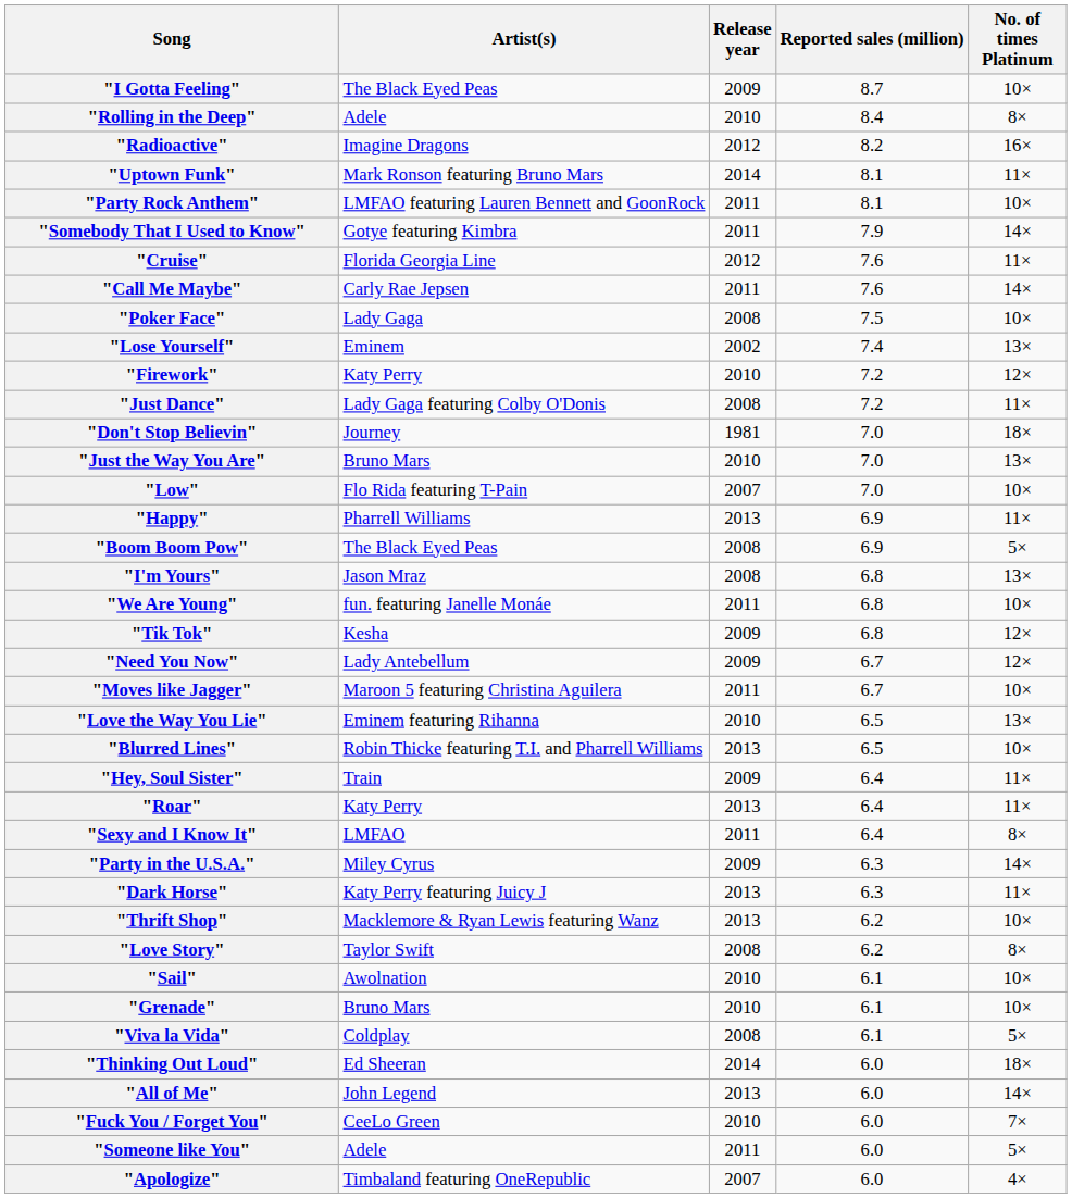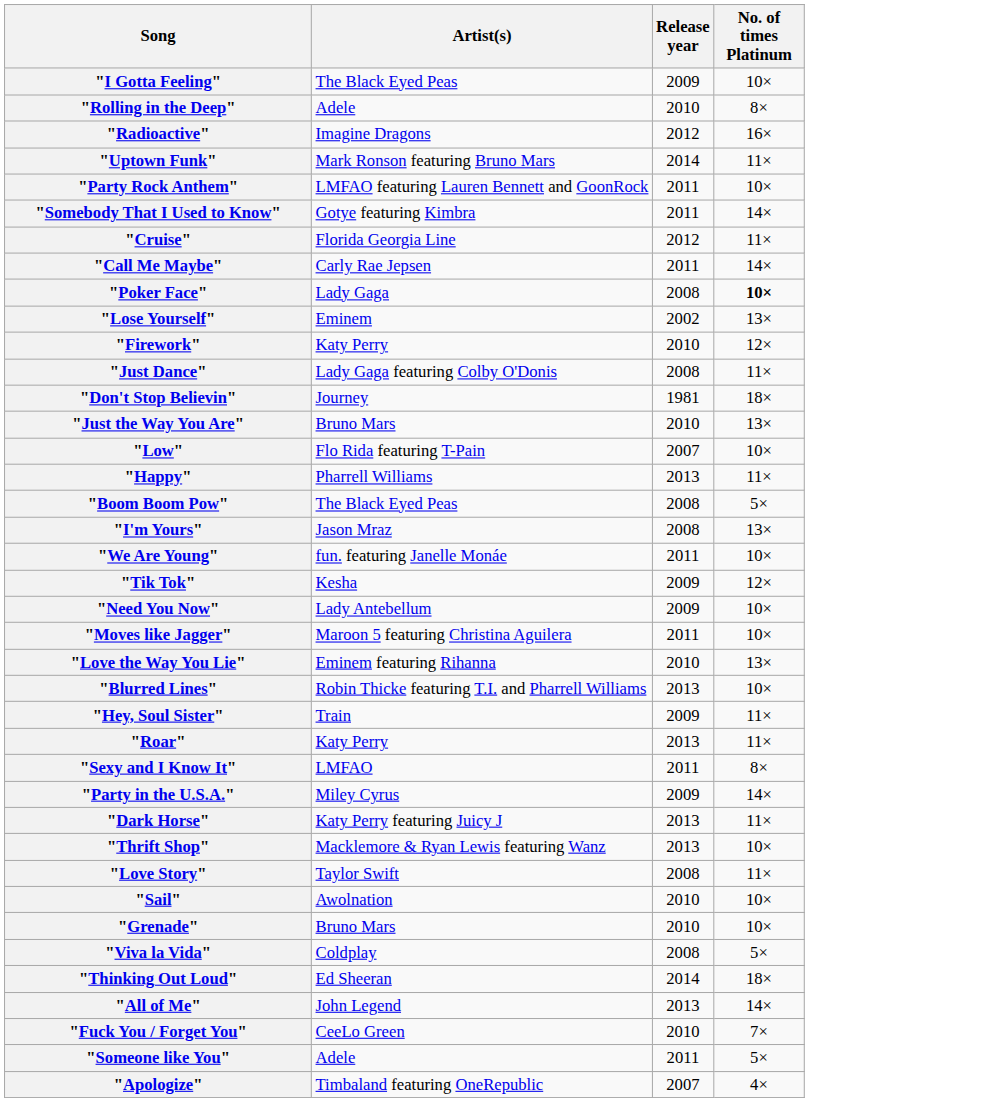 <table class="wikitable sortable plainrowheaders">
 <tr>
 <th style="width:18em;">Song</th>
 <th>Artist(s)</th>
 <th>Release<br>year</th>
-<th scope="col">Reported sales (million)</th>
 <th style="width:5em;">No. of times Platinum</th>
 </tr>
 <tr>
 <th scope="row">"<a href='#'>I Gotta Feeling</a>"</th>
 <td><a href='#'>The Black Eyed Peas</a></td>
 <td style="text-align: center;">2009</td>
-<td style="text-align: center;">8.7</td>
 <td style="text-align: center;">10×</td>
 </tr>
 <tr>
 <th scope="row">"<a href='#'>Rolling in the Deep</a>"</th>
 <td><a href='#'>Adele</a></td>
 <td style="text-align: center;">2010</td>
-<td style="text-align: center;">8.4</td>
 <td style="text-align: center;">8×</td>
 </tr>
 <tr>
 <th scope="row">"<a href='#'>Radioactive</a>"</th>
 <td><a href='#'>Imagine Dragons</a></td>
 <td style="text-align: center;">2012</td>
-<td style="text-align: center;">8.2</td>
 <td style="text-align: center;">16×</td>
 </tr>
 <tr>
 <th scope="row">"<a href='#'>Uptown Funk</a>"</th>
 <td><a href='#'>Mark Ronson</a> featuring <a href='#'>Bruno Mars</a></td>
 <td align="center">2014</td>
-<td align="center">8.1</td>
 <td align="center">11×</td>
 </tr>
 <tr>
 <th scope="row">"<a href='#'>Party Rock Anthem</a>"</th>
 <td><a href='#'>LMFAO</a> featuring <a href='#'>Lauren Bennett</a> and <a href='#'>GoonRock</a></td>
 <td style="text-align: center;">2011</td>
-<td style="text-align: center;">8.1</td>
 <td style="text-align: center;">10×</td>
 </tr>
 <tr>
 <th scope="row">"<a href='#'>Somebody That I Used to Know</a>"</th>
 <td><a href='#'>Gotye</a> featuring <a href='#'>Kimbra</a></td>
 <td style="text-align: center;">2011</td>
-<td style="text-align: center;">7.9</td>
 <td style="text-align: center;">14×</td>
 </tr>
 <tr>
 <th scope="row">"<a href='#'>Cruise</a>"</th>
 <td><a href='#'>Florida Georgia Line</a></td>
 <td align="center">2012</td>
-<td align="center">7.6</td>
 <td style="text-align: center;">11×</td>
 </tr>
 <tr>
 <th scope="row">"<a href='#'>Call Me Maybe</a>"</th>
 <td><a href='#'>Carly Rae Jepsen</a></td>
 <td align="center">2011</td>
-<td align="center">7.6</td>
 <td style="text-align: center;">14×</td>
 </tr>
 <tr>
 <th scope="row">"<a href='#'>Poker Face</a>"</th>
 <td><a href='#'>Lady Gaga</a></td>
 <td style="text-align: center;">2008</td>
-<td style="text-align: center;">7.5</td>
-<td style="text-align: center;">10×</td>
+<td style="text-align: center;"><strong>10×</strong></td>
 </tr>
 <tr>
 <th scope="row">"<a href='#'>Lose Yourself</a>"</th>
 <td><a href='#'>Eminem</a></td>
 <td align="center">2002</td>
-<td align="center">7.4</td>
 <td align="center">13×</td>
 </tr>
 <tr>
 <th scope="row">"<a href='#'>Firework</a>"</th>
 <td><a href='#'>Katy Perry</a></td>
 <td align="center">2010</td>
-<td align="center">7.2</td>
 <td align="center">12×</td>
 </tr>
 <tr>
 <th scope="row">"<a href='#'>Just Dance</a>"</th>
 <td><a href='#'>Lady Gaga</a> featuring <a href='#'>Colby O'Donis</a></td>
 <td align="center">2008</td>
-<td align="center">7.2</td>
 <td align="center">11×</td>
 </tr>
 <tr>
 <th scope="row">"<a href='#'>Don't Stop Believin</a>"</th>
 <td><a href='#'>Journey</a></td>
 <td align="center">1981</td>
-<td align="center">7.0</td>
 <td align="center">18×</td>
 </tr>
 <tr>
 <th scope="row">"<a href='#'>Just the Way You Are</a>"</th>
 <td><a href='#'>Bruno Mars</a></td>
 <td align="center">2010</td>
-<td align="center">7.0</td>
 <td align="center">13×</td>
 </tr>
 <tr>
 <th scope="row">"<a href='#'>Low</a>"</th>
 <td><a href='#'>Flo Rida</a> featuring <a href='#'>T-Pain</a></td>
 <td align="center">2007</td>
-<td align="center">7.0</td>
 <td align="center">10×</td>
 </tr>
 <tr>
 <th scope="row">"<a href='#'>Happy</a>"</th>
 <td><a href='#'>Pharrell Williams</a></td>
 <td style="text-align: center;">2013</td>
-<td style="text-align: center;">6.9</td>
 <td style="text-align: center;">11×</td>
 </tr>
 <tr>
 <th scope="row">"<a href='#'>Boom Boom Pow</a>"</th>
 <td><a href='#'>The Black Eyed Peas</a></td>
 <td style="text-align: center;">2008</td>
-<td style="text-align: center;">6.9</td>
 <td style="text-align: center;">5×</td>
 </tr>
 <tr>
 <th scope="row">"<a href='#'>I'm Yours</a>"</th>
 <td><a href='#'>Jason Mraz</a></td>
 <td style="text-align: center;">2008</td>
-<td style="text-align: center;">6.8</td>
 <td style="text-align: center;">13×</td>
 </tr>
 <tr>
 <th scope="row">"<a href='#'>We Are Young</a>"</th>
 <td><a href='#'>fun.</a> featuring <a href='#'>Janelle Monáe</a></td>
 <td style="text-align: center">2011</td>
-<td style="text-align: center;">6.8</td>
 <td style="text-align: center;">10×</td>
 </tr>
 <tr>
 <th scope="row">"<a href='#'>Tik Tok</a>"</th>
 <td><a href='#'>Kesha</a></td>
 <td align="center">2009</td>
-<td align="center">6.8</td>
 <td align="center">12×</td>
 </tr>
 <tr>
 <th scope="row">"<a href='#'>Need You Now</a>"</th>
 <td><a href='#'>Lady Antebellum</a></td>
 <td align="center">2009</td>
-<td align="center">6.7</td>
-<td align="center">12×</td>
+<td style="text-align: center;">10×</td>
 </tr>
 <tr>
 <th scope="row">"<a href='#'>Moves like Jagger</a>"</th>
 <td><a href='#'>Maroon 5</a> featuring <a href='#'>Christina Aguilera</a></td>
 <td align="center">2011</td>
-<td align="center">6.7</td>
 <td align="center">10×</td>
 </tr>
 <tr>
 <th scope="row">"<a href='#'>Love the Way You Lie</a>"</th>
 <td><a href='#'>Eminem</a> featuring <a href='#'>Rihanna</a></td>
 <td align="center">2010</td>
-<td align="center">6.5</td>
 <td align="center">13×</td>
 </tr>
 <tr>
 <th scope="row">"<a href='#'>Blurred Lines</a>"</th>
 <td><a href='#'>Robin Thicke</a> featuring <a href='#'>T.I.</a> and <a href='#'>Pharrell Williams</a></td>
 <td style="text-align: center;">2013</td>
-<td style="text-align: center;">6.5</td>
 <td style="text-align: center;">10×</td>
 </tr>
 <tr>
 <th scope="row">"<a href='#'>Hey, Soul Sister</a>"</th>
 <td><a href='#'>Train</a></td>
 <td style="text-align: center;">2009</td>
-<td style="text-align: center;">6.4</td>
 <td style="text-align: center;">11×</td>
 </tr>
 <tr>
 <th scope="row">"<a href='#'>Roar</a>"</th>
 <td><a href='#'>Katy Perry</a></td>
 <td style="text-align: center;">2013</td>
-<td style="text-align: center;">6.4</td>
 <td align="center">11×</td>
 </tr>
 <tr>
 <th scope="row">"<a href='#'>Sexy and I Know It</a>"</th>
 <td><a href='#'>LMFAO</a></td>
 <td style="text-align: center">2011</td>
-<td style="text-align: center;">6.4</td>
 <td style="text-align: center;">8×</td>
 </tr>
 <tr>
 <th scope="row">"<a href='#'>Party in the U.S.A.</a>"</th>
 <td><a href='#'>Miley Cyrus</a></td>
 <td style="text-align: center;">2009</td>
-<td style="text-align: center;">6.3</td>
 <td style="text-align: center;">14×</td>
 </tr>
 <tr>
 <th scope="row">"<a href='#'>Dark Horse</a>"</th>
 <td><a href='#'>Katy Perry</a> featuring <a href='#'>Juicy J</a></td>
 <td align="center">2013</td>
-<td align="center">6.3</td>
 <td align="center">11×</td>
 </tr>
 <tr>
 <th scope="row">"<a href='#'>Thrift Shop</a>"</th>
 <td><a href='#'>Macklemore & Ryan Lewis</a> featuring <a href='#'>Wanz</a></td>
 <td style="text-align: center">2013</td>
-<td style="text-align: center;">6.2</td>
 <td style="text-align: center;">10×</td>
 </tr>
 <tr>
 <th scope="row">"<a href='#'>Love Story</a>"</th>
 <td><a href='#'>Taylor Swift</a></td>
 <td style="text-align: center">2008</td>
-<td style="text-align: center;">6.2</td>
-<td style="text-align: center;">8×</td>
+<td style="text-align: center;">11×</td>
 </tr>
 <tr>
 <th scope="row">"<a href='#'>Sail</a>"</th>
 <td><a href='#'>Awolnation</a></td>
 <td style="text-align: center;">2010</td>
-<td style="text-align: center;">6.1</td>
 <td style="text-align: center;">10×</td>
 </tr>
 <tr>
 <th scope="row">"<a href='#'>Grenade</a>"</th>
 <td><a href='#'>Bruno Mars</a></td>
 <td style="text-align: center;">2010</td>
-<td style="text-align: center;">6.1</td>
 <td style="text-align: center;">10×</td>
 </tr>
 <tr>
 <th scope="row">"<a href='#'>Viva la Vida</a>"</th>
 <td><a href='#'>Coldplay</a></td>
 <td style="text-align: center;">2008</td>
-<td style="text-align: center;">6.1</td>
 <td style="text-align: center;">5×</td>
 </tr>
 <tr>
 <th scope="row">"<a href='#'>Thinking Out Loud</a>"</th>
 <td><a href='#'>Ed Sheeran</a></td>
 <td align="center">2014</td>
-<td align="center">6.0</td>
 <td align="center">18×</td>
 </tr>
 <tr>
 <th scope="row">"<a href='#'>All of Me</a>"</th>
 <td><a href='#'>John Legend</a></td>
 <td style="text-align: center;">2013</td>
-<td style="text-align: center;">6.0</td>
 <td style="text-align: center;">14×</td>
 </tr>
 <tr>
 <th scope="row">"<a href='#'>Fuck You / Forget You</a>"</th>
 <td><a href='#'>CeeLo Green</a></td>
 <td style="text-align: center;">2010</td>
-<td style="text-align: center;">6.0</td>
 <td style="text-align: center;">7×</td>
 </tr>
 <tr>
 <th scope="row">"<a href='#'>Someone like You</a>"</th>
 <td><a href='#'>Adele</a></td>
 <td style="text-align: center;">2011</td>
-<td style="text-align: center;">6.0</td>
 <td style="text-align: center;">5×</td>
 </tr>
 <tr>
 <th scope="row">"<a href='#'>Apologize</a>"</th>
 <td><a href='#'>Timbaland</a> featuring <a href='#'>OneRepublic</a></td>
 <td style="text-align: center;">2007</td>
-<td style="text-align: center;">6.0</td>
 <td style="text-align: center;">4×</td>
 </tr>
 </table>
